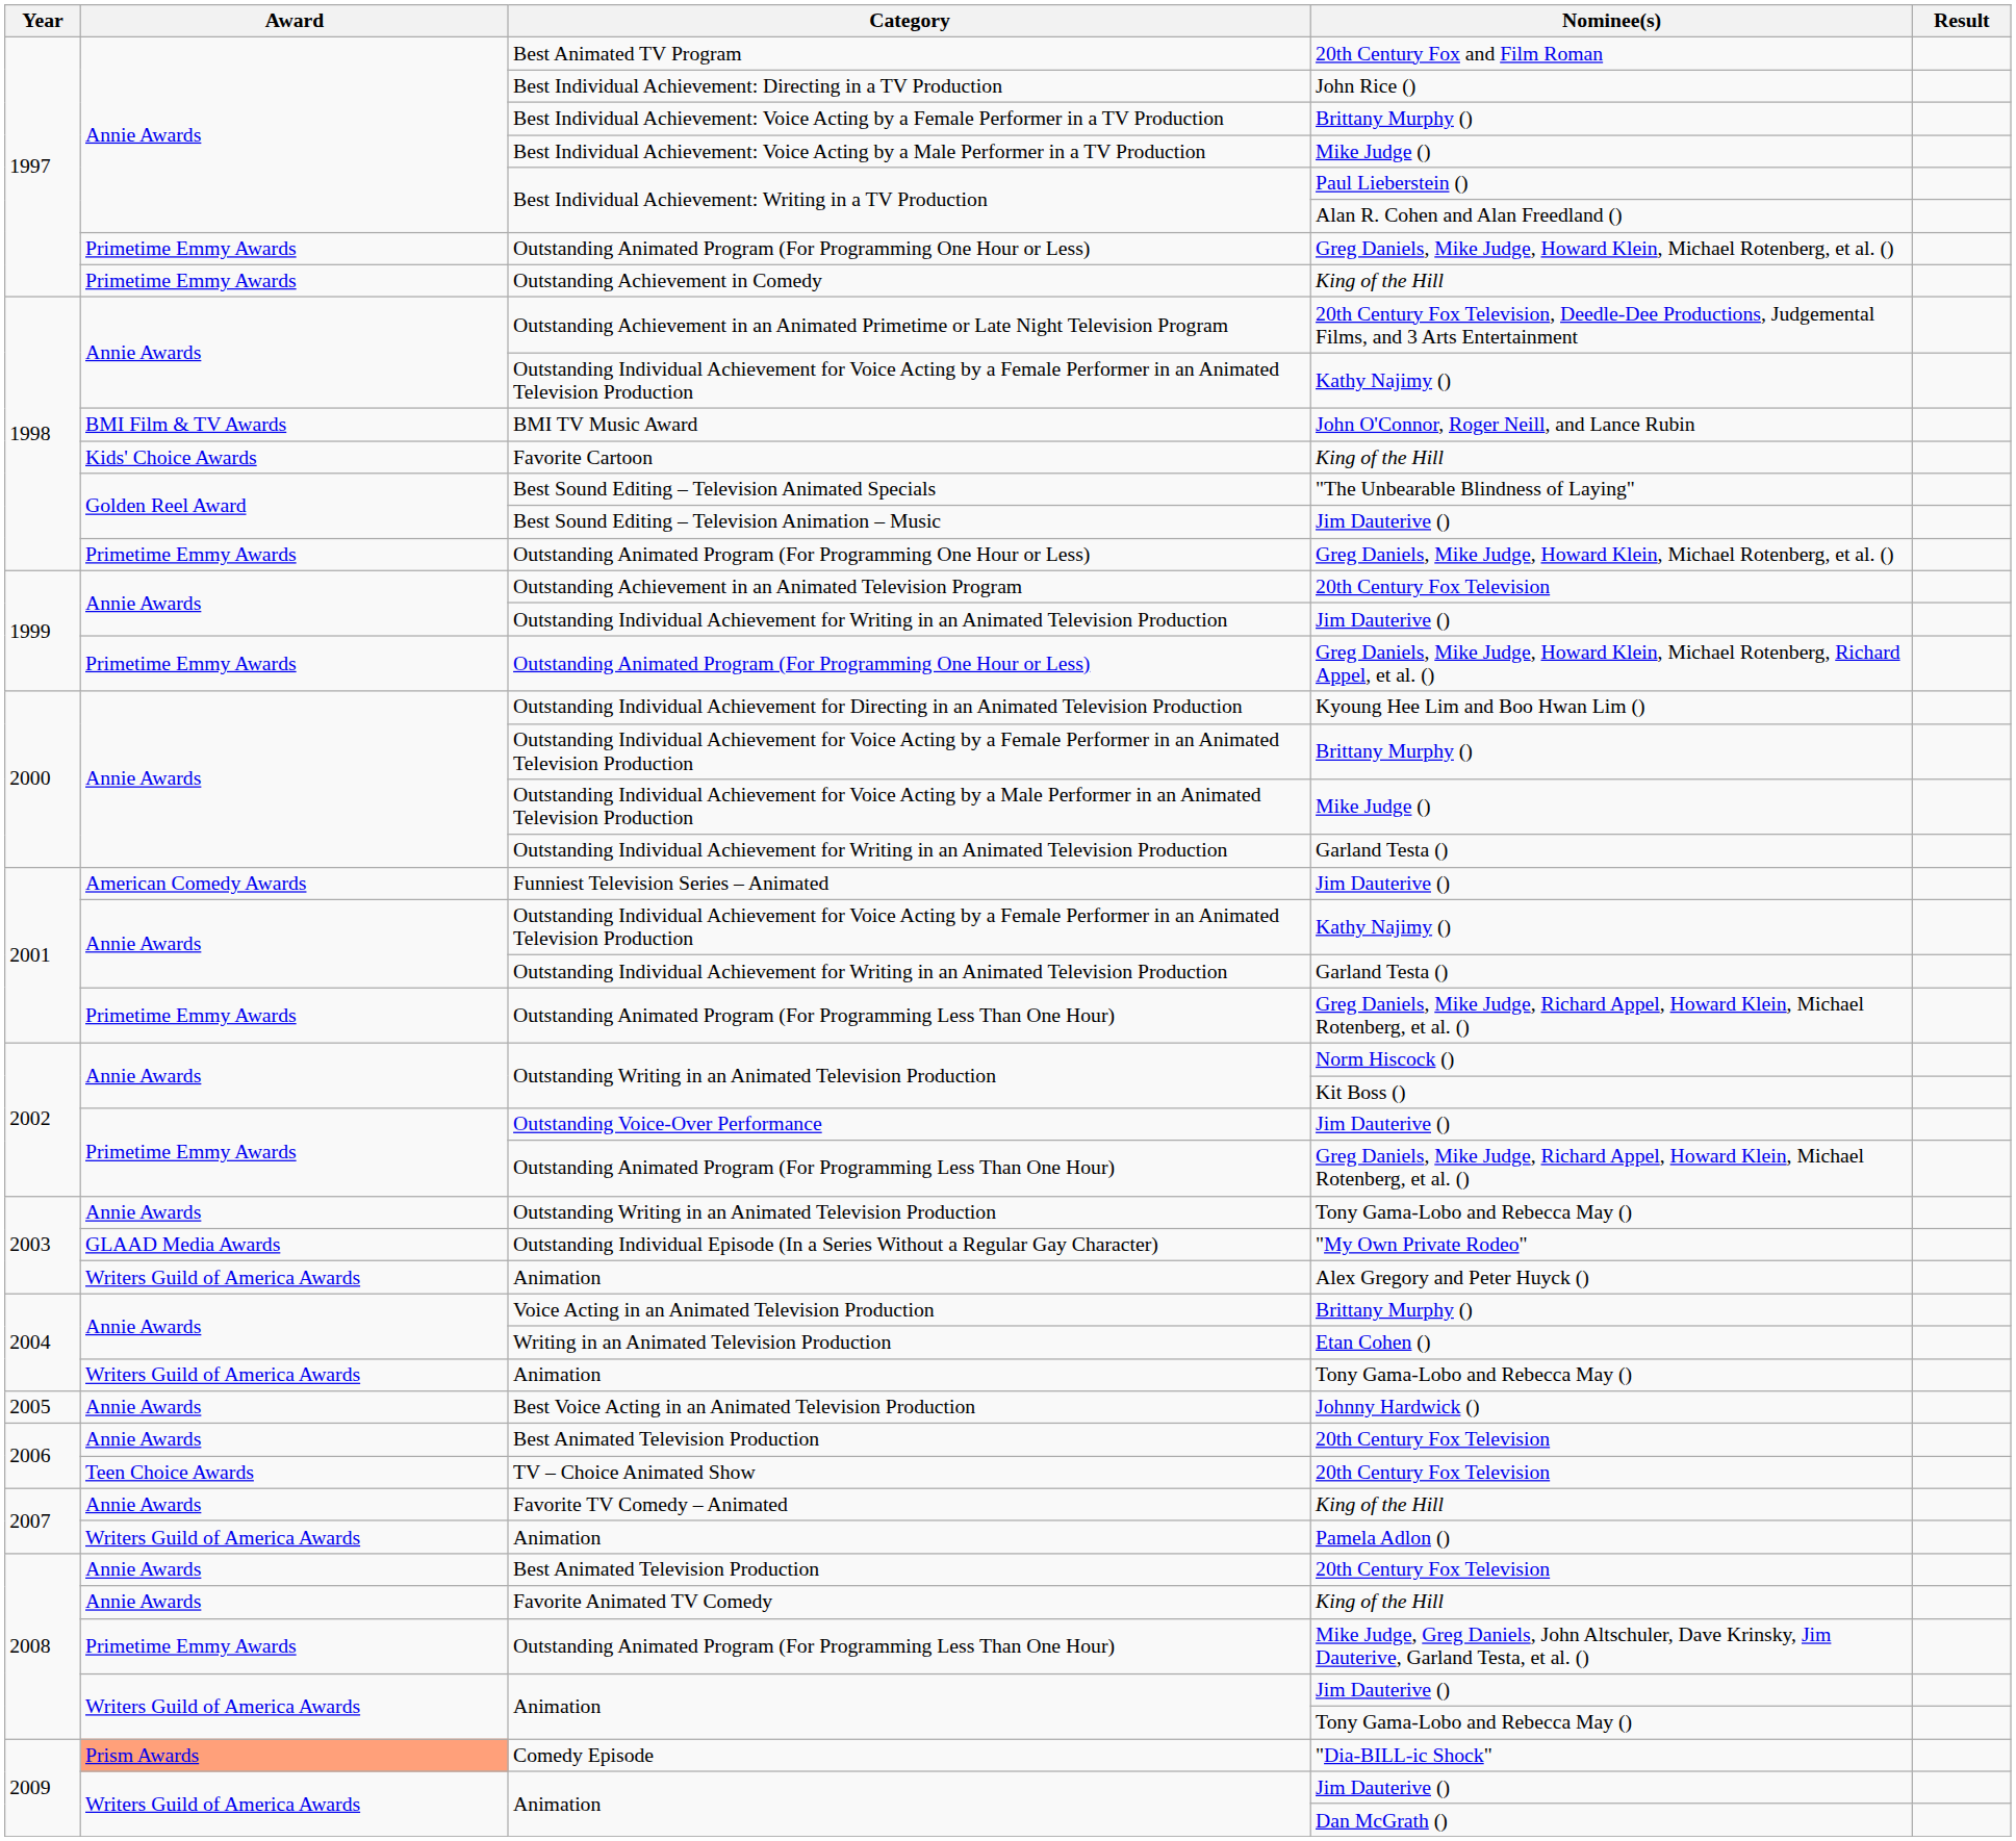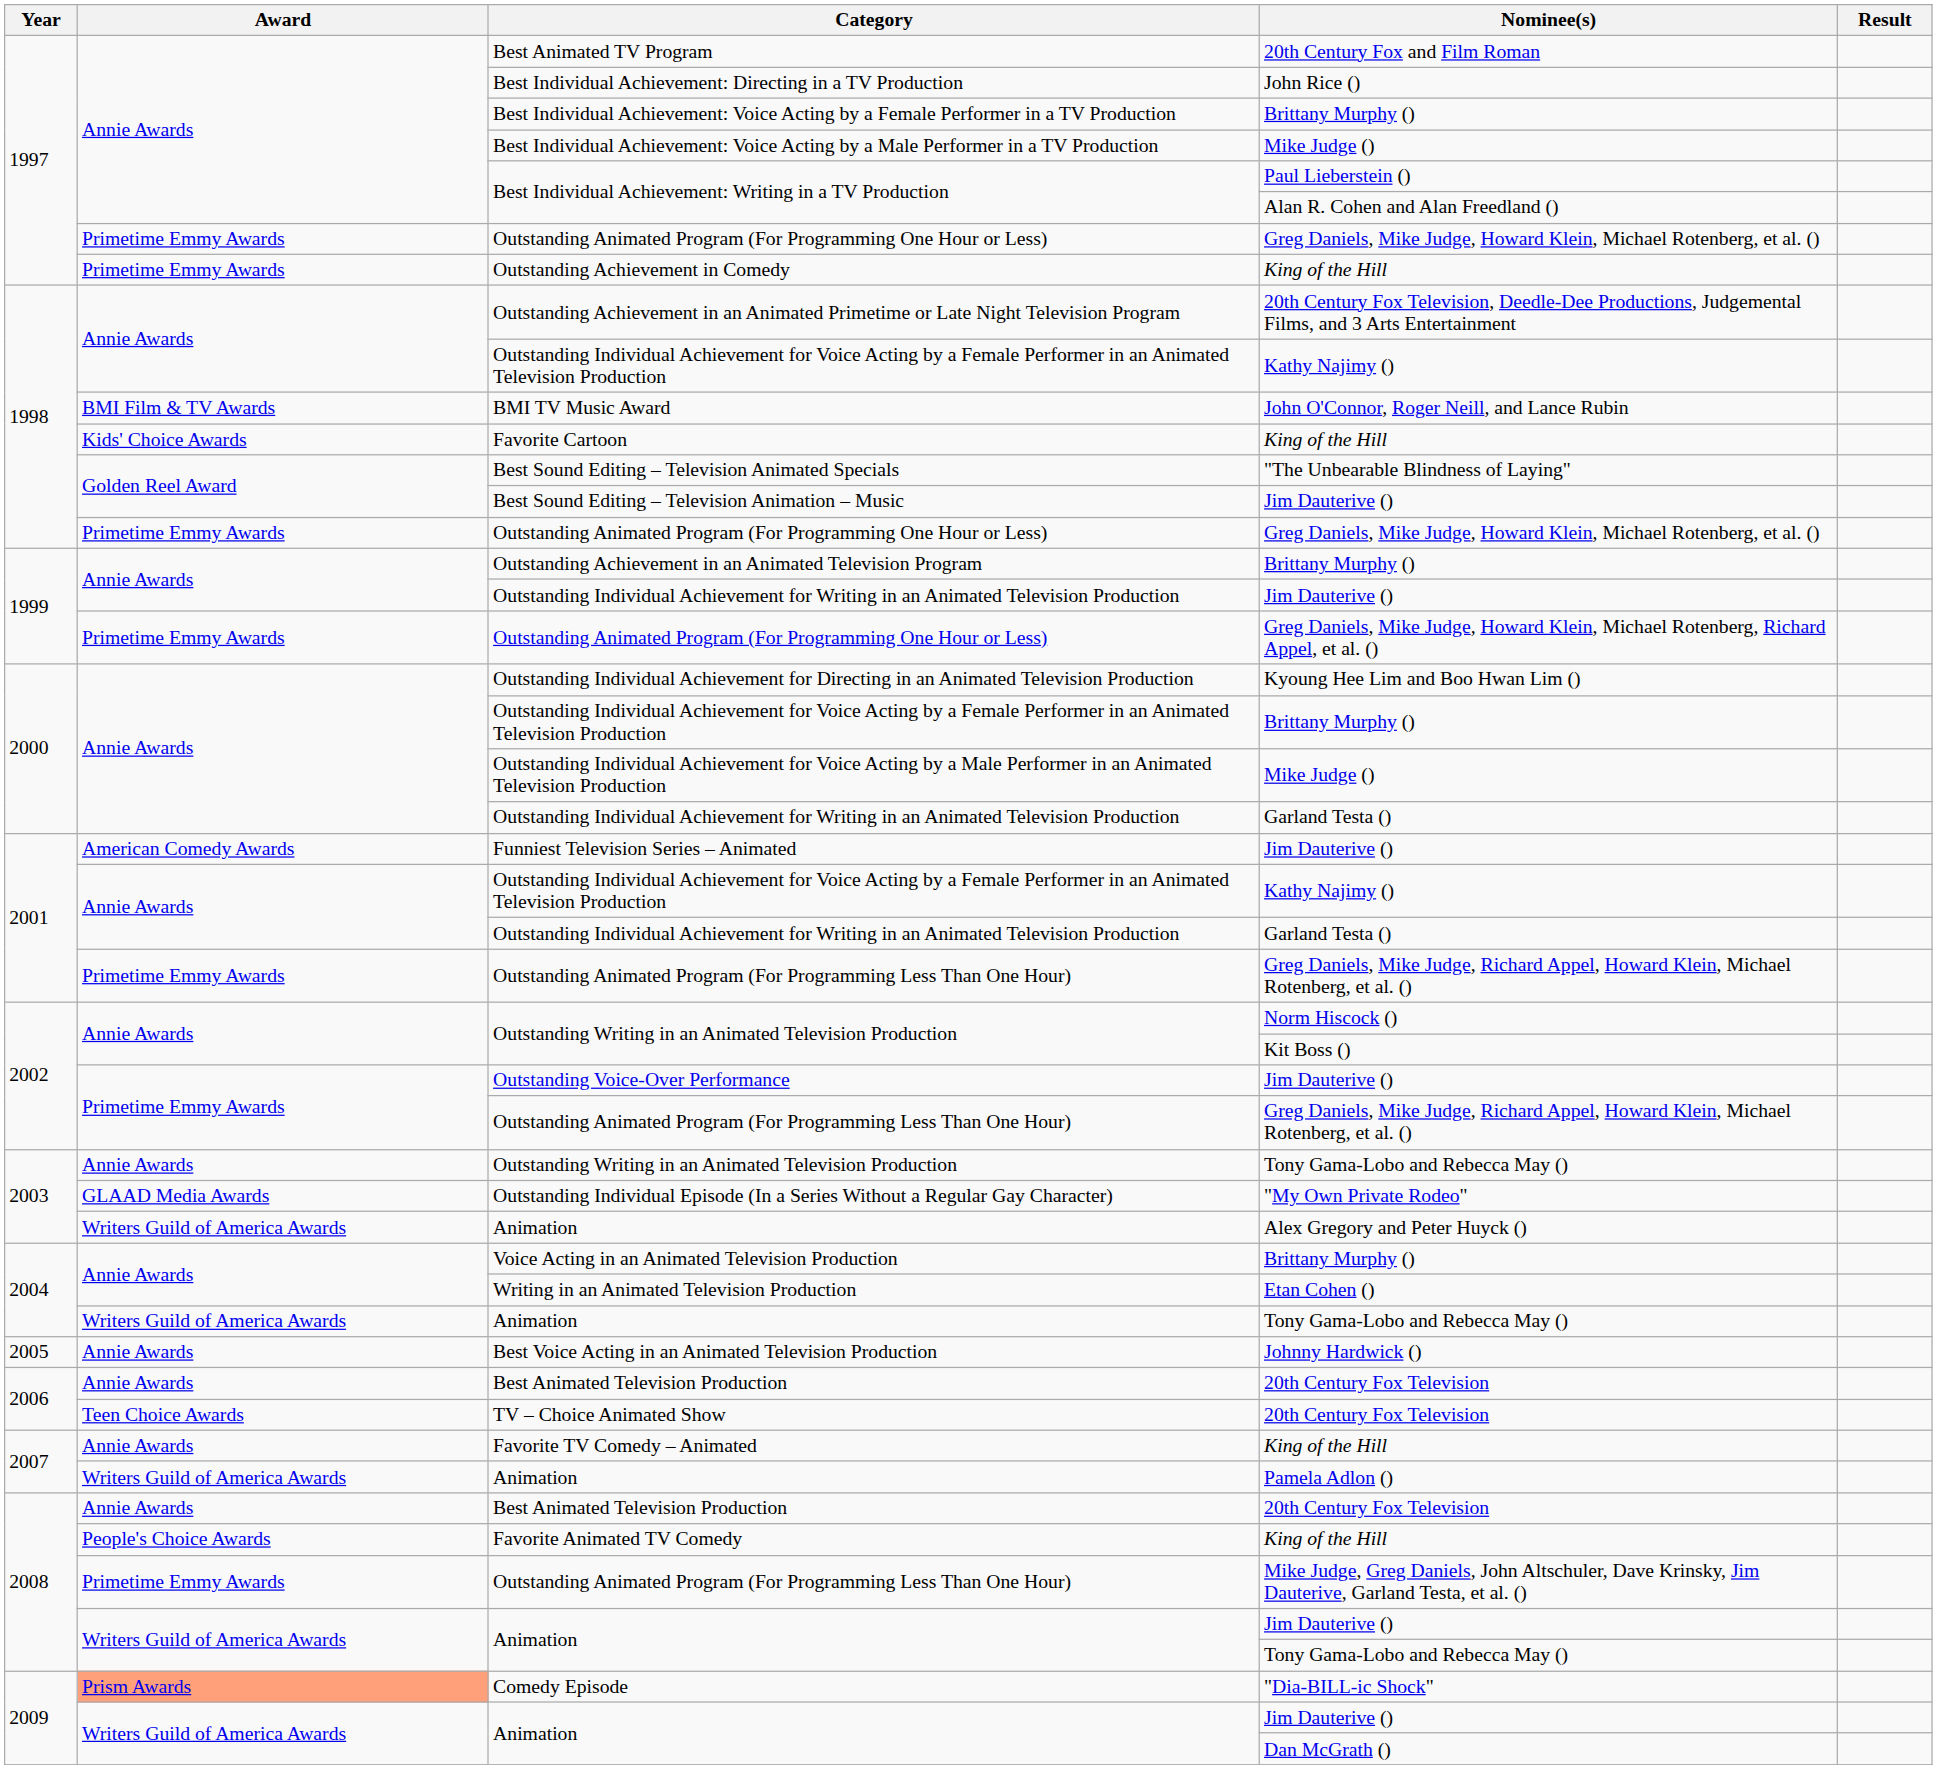 <table class="wikitable sortable plainrowheaders">
 <tr>
 <th scope="col">Year</th>
 <th scope="col">Award</th>
 <th scope="col" style="width:40%;">Category</th>
 <th scope="col" style="width:30%;">Nominee(s)</th>
 <th scope="col">Result</th>
 </tr>
 <tr>
 <td rowspan="8">1997</td>
 <td rowspan="6"><a href='#'>Annie Awards</a></td>
 <td>Best Animated TV Program</td>
 <td><a href='#'>20th Century Fox</a> and <a href='#'>Film Roman</a></td>
 <td></td>
 </tr>
 <tr>
 <td>Best Individual Achievement: Directing in a TV Production</td>
 <td>John Rice ()</td>
 <td></td>
 </tr>
 <tr>
 <td>Best Individual Achievement: Voice Acting by a Female Performer in a TV Production</td>
 <td><a href='#'>Brittany Murphy</a> ()</td>
 <td></td>
 </tr>
 <tr>
 <td>Best Individual Achievement: Voice Acting by a Male Performer in a TV Production</td>
 <td><a href='#'>Mike Judge</a> ()</td>
 <td></td>
 </tr>
 <tr>
 <td rowspan="2">Best Individual Achievement: Writing in a TV Production</td>
 <td><a href='#'>Paul Lieberstein</a> ()</td>
 <td></td>
 </tr>
 <tr>
 <td>Alan R. Cohen and Alan Freedland ()</td>
 <td></td>
 </tr>
 <tr>
 <td><a href='#'>Primetime Emmy Awards</a></td>
 <td>Outstanding Animated Program (For Programming One Hour or Less)</td>
 <td><a href='#'>Greg Daniels</a>, <a href='#'>Mike Judge</a>, <a href='#'>Howard Klein</a>, Michael Rotenberg, et al. ()</td>
 <td></td>
 </tr>
 <tr>
 <td><a href='#'>Primetime Emmy Awards</a></td>
 <td>Outstanding Achievement in Comedy</td>
 <td><em>King of the Hill</em></td>
 <td></td>
 </tr>
 <tr>
 <td rowspan="7">1998</td>
 <td rowspan="2"><a href='#'>Annie Awards</a></td>
 <td>Outstanding Achievement in an Animated Primetime or Late Night Television Program</td>
 <td><a href='#'>20th Century Fox Television</a>, <a href='#'>Deedle-Dee Productions</a>, Judgemental Films, and 3 Arts Entertainment</td>
 <td></td>
 </tr>
 <tr>
 <td>Outstanding Individual Achievement for Voice Acting by a Female Performer in an Animated Television Production</td>
 <td><a href='#'>Kathy Najimy</a> ()</td>
 <td></td>
 </tr>
 <tr>
 <td><a href='#'>BMI Film & TV Awards</a></td>
 <td>BMI TV Music Award</td>
 <td><a href='#'>John O'Connor</a>, <a href='#'>Roger Neill</a>, and Lance Rubin</td>
 <td></td>
 </tr>
 <tr>
 <td><a href='#'>Kids' Choice Awards</a></td>
 <td>Favorite Cartoon</td>
 <td><em>King of the Hill</em></td>
 <td></td>
 </tr>
 <tr>
 <td rowspan="2"><a href='#'>Golden Reel Award</a></td>
 <td>Best Sound Editing – Television Animated Specials</td>
 <td>"The Unbearable Blindness of Laying"</td>
 <td></td>
 </tr>
 <tr>
 <td>Best Sound Editing – Television Animation – Music</td>
 <td><a href='#'>Jim Dauterive</a> ()</td>
 <td></td>
 </tr>
 <tr>
 <td><a href='#'>Primetime Emmy Awards</a></td>
 <td>Outstanding Animated Program (For Programming One Hour or Less)</td>
 <td><a href='#'>Greg Daniels</a>, <a href='#'>Mike Judge</a>, <a href='#'>Howard Klein</a>, Michael Rotenberg, et al. ()</td>
 <td></td>
 </tr>
 <tr>
 <td rowspan="3">1999</td>
 <td rowspan="2"><a href='#'>Annie Awards</a></td>
 <td>Outstanding Achievement in an Animated Television Program</td>
-<td><a href='#'>20th Century Fox Television</a></td>
+<td><a href='#'>Brittany Murphy</a> ()</td>
 <td></td>
 </tr>
 <tr>
 <td>Outstanding Individual Achievement for Writing in an Animated Television Production</td>
 <td><a href='#'>Jim Dauterive</a> ()</td>
 <td></td>
 </tr>
 <tr>
 <td><a href='#'>Primetime Emmy Awards</a></td>
 <td><a href='#'>Outstanding Animated Program (For Programming One Hour or Less)</a></td>
 <td><a href='#'>Greg Daniels</a>, <a href='#'>Mike Judge</a>, <a href='#'>Howard Klein</a>, Michael Rotenberg, <a href='#'>Richard Appel</a>, et al. ()</td>
 <td></td>
 </tr>
 <tr>
 <td rowspan="4">2000</td>
 <td rowspan="4"><a href='#'>Annie Awards</a></td>
 <td>Outstanding Individual Achievement for Directing in an Animated Television Production</td>
 <td>Kyoung Hee Lim and Boo Hwan Lim ()</td>
 <td></td>
 </tr>
 <tr>
 <td>Outstanding Individual Achievement for Voice Acting by a Female Performer in an Animated Television Production</td>
 <td><a href='#'>Brittany Murphy</a> ()</td>
 <td></td>
 </tr>
 <tr>
 <td>Outstanding Individual Achievement for Voice Acting by a Male Performer in an Animated Television Production</td>
 <td><a href='#'>Mike Judge</a> ()</td>
 <td></td>
 </tr>
 <tr>
 <td>Outstanding Individual Achievement for Writing in an Animated Television Production</td>
 <td>Garland Testa ()</td>
 <td></td>
 </tr>
 <tr>
 <td rowspan="4">2001</td>
 <td><a href='#'>American Comedy Awards</a></td>
 <td>Funniest Television Series – Animated</td>
 <td><a href='#'>Jim Dauterive</a> ()</td>
 <td></td>
 </tr>
 <tr>
 <td rowspan="2"><a href='#'>Annie Awards</a></td>
 <td>Outstanding Individual Achievement for Voice Acting by a Female Performer in an Animated Television Production</td>
 <td><a href='#'>Kathy Najimy</a> ()</td>
 <td></td>
 </tr>
 <tr>
 <td>Outstanding Individual Achievement for Writing in an Animated Television Production</td>
 <td>Garland Testa ()</td>
 <td></td>
 </tr>
 <tr>
 <td><a href='#'>Primetime Emmy Awards</a></td>
 <td>Outstanding Animated Program (For Programming Less Than One Hour)</td>
 <td><a href='#'>Greg Daniels</a>, <a href='#'>Mike Judge</a>, <a href='#'>Richard Appel</a>, <a href='#'>Howard Klein</a>, Michael Rotenberg, et al. ()</td>
 <td></td>
 </tr>
 <tr>
 <td rowspan="4">2002</td>
 <td rowspan="2"><a href='#'>Annie Awards</a></td>
 <td rowspan="2">Outstanding Writing in an Animated Television Production</td>
 <td><a href='#'>Norm Hiscock</a> ()</td>
 <td></td>
 </tr>
 <tr>
 <td>Kit Boss ()</td>
 <td></td>
 </tr>
 <tr>
 <td rowspan="2"><a href='#'>Primetime Emmy Awards</a></td>
 <td><a href='#'>Outstanding Voice-Over Performance</a></td>
 <td><a href='#'>Jim Dauterive</a> ()</td>
 <td></td>
 </tr>
 <tr>
 <td>Outstanding Animated Program (For Programming Less Than One Hour)</td>
 <td><a href='#'>Greg Daniels</a>, <a href='#'>Mike Judge</a>, <a href='#'>Richard Appel</a>, <a href='#'>Howard Klein</a>, Michael Rotenberg, et al. ()</td>
 <td></td>
 </tr>
 <tr>
 <td rowspan="3">2003</td>
 <td><a href='#'>Annie Awards</a></td>
 <td>Outstanding Writing in an Animated Television Production</td>
 <td>Tony Gama-Lobo and Rebecca May ()</td>
 <td></td>
 </tr>
 <tr>
 <td><a href='#'>GLAAD Media Awards</a></td>
 <td>Outstanding Individual Episode (In a Series Without a Regular Gay Character)</td>
 <td>"<a href='#'>My Own Private Rodeo</a>"</td>
 <td></td>
 </tr>
 <tr>
 <td><a href='#'>Writers Guild of America Awards</a></td>
 <td>Animation</td>
 <td>Alex Gregory and Peter Huyck ()</td>
 <td></td>
 </tr>
 <tr>
 <td rowspan="3">2004</td>
 <td rowspan="2"><a href='#'>Annie Awards</a></td>
 <td>Voice Acting in an Animated Television Production</td>
 <td><a href='#'>Brittany Murphy</a> ()</td>
 <td></td>
 </tr>
 <tr>
 <td>Writing in an Animated Television Production</td>
 <td><a href='#'>Etan Cohen</a> ()</td>
 <td></td>
 </tr>
 <tr>
 <td><a href='#'>Writers Guild of America Awards</a></td>
 <td>Animation</td>
 <td>Tony Gama-Lobo and Rebecca May ()</td>
 <td></td>
 </tr>
 <tr>
 <td>2005</td>
 <td><a href='#'>Annie Awards</a></td>
 <td>Best Voice Acting in an Animated Television Production</td>
 <td><a href='#'>Johnny Hardwick</a> ()</td>
 <td></td>
 </tr>
 <tr>
 <td rowspan="2">2006</td>
 <td><a href='#'>Annie Awards</a></td>
 <td>Best Animated Television Production</td>
 <td><a href='#'>20th Century Fox Television</a></td>
 <td></td>
 </tr>
 <tr>
 <td><a href='#'>Teen Choice Awards</a></td>
 <td>TV – Choice Animated Show</td>
 <td><a href='#'>20th Century Fox Television</a></td>
 <td></td>
 </tr>
 <tr>
 <td rowspan="2">2007</td>
 <td><a href='#'>Annie Awards</a></td>
 <td>Favorite TV Comedy – Animated</td>
 <td><em>King of the Hill</em></td>
 <td></td>
 </tr>
 <tr>
 <td><a href='#'>Writers Guild of America Awards</a></td>
 <td>Animation</td>
 <td><a href='#'>Pamela Adlon</a> ()</td>
 <td></td>
 </tr>
 <tr>
 <td rowspan="5">2008</td>
 <td><a href='#'>Annie Awards</a></td>
 <td>Best Animated Television Production</td>
 <td><a href='#'>20th Century Fox Television</a></td>
 <td></td>
 </tr>
 <tr>
-<td><a href='#'>Annie Awards</a></td>
+<td><a href='#'>People's Choice Awards</a></td>
 <td>Favorite Animated TV Comedy</td>
 <td><em>King of the Hill</em></td>
 <td></td>
 </tr>
 <tr>
 <td><a href='#'>Primetime Emmy Awards</a></td>
 <td>Outstanding Animated Program (For Programming Less Than One Hour)</td>
 <td><a href='#'>Mike Judge</a>, <a href='#'>Greg Daniels</a>, John Altschuler, Dave Krinsky, <a href='#'>Jim Dauterive</a>, Garland Testa, et al. ()</td>
 <td></td>
 </tr>
 <tr>
 <td rowspan="2"><a href='#'>Writers Guild of America Awards</a></td>
 <td rowspan="2">Animation</td>
 <td><a href='#'>Jim Dauterive</a> ()</td>
 <td></td>
 </tr>
 <tr>
 <td>Tony Gama-Lobo and Rebecca May ()</td>
 <td></td>
 </tr>
 <tr>
 <td rowspan="3">2009</td>
 <td style="background: lightsalmon;"><a href='#'>Prism Awards</a></td>
 <td>Comedy Episode</td>
 <td>"<a href='#'>Dia-BILL-ic Shock</a>"</td>
 <td></td>
 </tr>
 <tr>
 <td rowspan="2"><a href='#'>Writers Guild of America Awards</a></td>
 <td rowspan="2">Animation</td>
 <td><a href='#'>Jim Dauterive</a> ()</td>
 <td></td>
 </tr>
 <tr>
 <td><a href='#'>Dan McGrath</a> ()</td>
 <td></td>
 </tr>
 </table>
